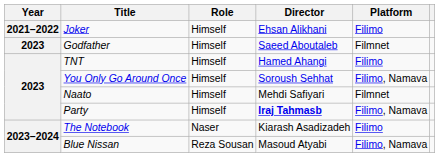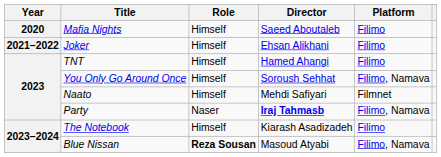 <table class="wikitable plainrowheaders sortable"  style=font-size:100%>
 <tr>
 <th scope="col">Year</th>
 <th scope="col">Title</th>
 <th scope="col">Role</th>
 <th scope="col">Director</th>
 <th scope="col">Platform</th>
 <th scope="col" class="unsortable"></th>
 </tr>
 <tr>
+<th scope=row>2020</th>
+<td><em><a href='#'>Mafia Nights</a></em></td>
+<td>Himself</td>
+<td><a href='#'>Saeed Aboutaleb</a></td>
+<td><a href='#'>Filimo</a></td>
+<td></td>
+</tr>
+<tr>
 <th scope=row>2021–2022</th>
 <td><em><a href='#'>Joker</a></em></td>
 <td>Himself</td>
 <td><a href='#'>Ehsan Alikhani</a></td>
 <td><a href='#'>Filimo</a></td>
-<td></td>
-</tr>
-<tr>
-<th scope=row>2023</th>
-<td><em>Godfather</em></td>
-<td>Himself</td>
-<td><a href='#'>Saeed Aboutaleb</a></td>
-<td>Filmnet</td>
 <td></td>
 </tr>
 <tr>
 <th rowspan="4" scope="row">2023</th>
 <td><em>TNT</em></td>
 <td>Himself</td>
 <td><a href='#'>Hamed Ahangi</a></td>
 <td><a href='#'>Filimo</a></td>
 <td></td>
 </tr>
 <tr>
 <td><em><a href='#'>You Only Go Around Once</a></em></td>
 <td>Himself</td>
 <td><a href='#'>Soroush Sehhat</a></td>
 <td><a href='#'>Filimo</a>, Namava</td>
 <td></td>
 </tr>
 <tr>
 <td><em>Naato</em></td>
 <td>Himself</td>
 <td>Mehdi Safiyari</td>
 <td>Filmnet</td>
 <td></td>
 </tr>
 <tr>
 <td><em>Party</em></td>
-<td>Himself</td>
+<td>Naser</td>
 <td><strong><a href='#'>Iraj Tahmasb</a></strong></td>
 <td><a href='#'>Filimo</a>, Namava</td>
 <td></td>
 </tr>
 <tr>
 <th rowspan="2" scope="row">2023–2024</th>
 <td><em><a href='#'>The Notebook</a></em></td>
-<td>Naser</td>
+<td>Himself</td>
 <td>Kiarash Asadizadeh</td>
 <td><a href='#'>Filimo</a></td>
 <td></td>
 </tr>
 <tr>
 <td><em>Blue Nissan</em></td>
-<td>Reza Sousan</td>
+<td><strong>Reza Sousan</strong></td>
 <td>Masoud Atyabi</td>
 <td><a href='#'>Filimo</a>, Namava</td>
 <td></td>
 </tr>
 </table>
